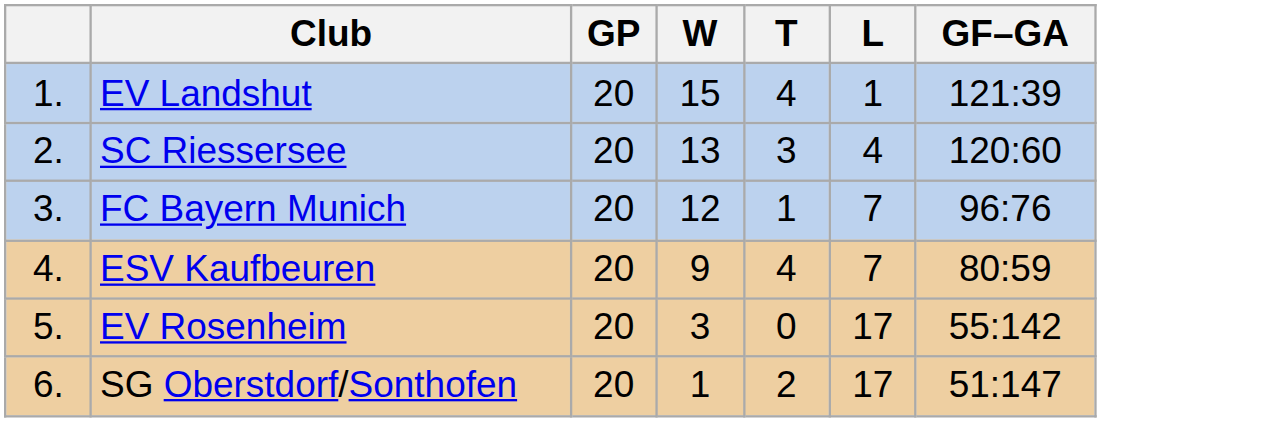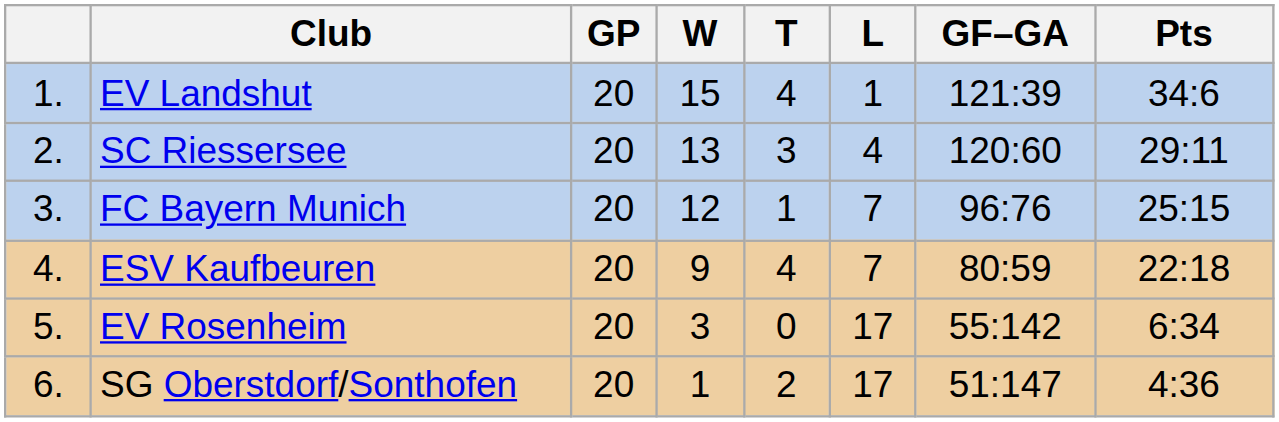 <table class="wikitable">
 <tr>
 <th width="30"></th>
 <th width="200">Club</th>
 <th width="30">GP</th>
 <th width="30">W</th>
 <th width="30">T</th>
 <th width="30">L</th>
 <th width="70">GF–GA</th>
+<th width="70">Pts</th>
 </tr>
 <tr bgcolor="#BCD2EE" align="center">
 <td>1.</td>
 <td align="left"><a href='#'>EV Landshut</a></td>
 <td>20</td>
 <td>15</td>
 <td>4</td>
 <td>1</td>
 <td>121:39</td>
+<td>34:6</td>
 </tr>
 <tr bgcolor=#BCD2EE align="center">
 <td>2.</td>
 <td align="left"><a href='#'>SC Riessersee</a></td>
 <td>20</td>
 <td>13</td>
 <td>3</td>
 <td>4</td>
 <td>120:60</td>
+<td>29:11</td>
 </tr>
 <tr bgcolor=#BCD2EE align="center">
 <td>3.</td>
 <td align="left"><a href='#'>FC Bayern Munich</a></td>
 <td>20</td>
 <td>12</td>
 <td>1</td>
 <td>7</td>
 <td>96:76</td>
+<td>25:15</td>
 </tr>
 <tr bgcolor=#EECFA1 align="center">
 <td>4.</td>
 <td align="left"><a href='#'>ESV Kaufbeuren</a></td>
 <td>20</td>
 <td>9</td>
 <td>4</td>
 <td>7</td>
 <td>80:59</td>
+<td>22:18</td>
 </tr>
 <tr bgcolor=#EECFA1 align="center">
 <td>5.</td>
 <td align="left"><a href='#'>EV Rosenheim</a></td>
 <td>20</td>
 <td>3</td>
 <td>0</td>
 <td>17</td>
 <td>55:142</td>
+<td>6:34</td>
 </tr>
 <tr bgcolor=#EECFA1 align="center">
 <td>6.</td>
 <td align="left">SG <a href='#'>Oberstdorf</a>/<a href='#'>Sonthofen</a></td>
 <td>20</td>
 <td>1</td>
 <td>2</td>
 <td>17</td>
 <td>51:147</td>
+<td>4:36</td>
 </tr>
 </table>
